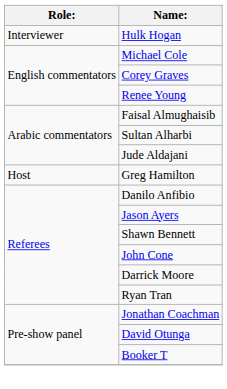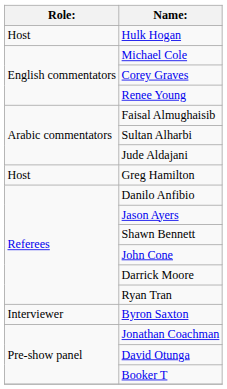 <table class=wikitable style="font-size:90%; margin: 0.5em 0 0.5em 1em; float: right; clear: right;">
 <tr>
 <th>Role:</th>
 <th>Name:</th>
 </tr>
 <tr>
-<td>Interviewer</td>
+<td rowspan=1>Host</td>
 <td><a href='#'>Hulk Hogan</a></td>
 </tr>
 <tr>
 <td rowspan=3>English commentators</td>
 <td><a href='#'>Michael Cole</a></td>
 </tr>
 <tr>
 <td><a href='#'>Corey Graves</a></td>
 </tr>
 <tr>
 <td><a href='#'>Renee Young</a></td>
 </tr>
 <tr>
 <td rowspan=3>Arabic commentators</td>
 <td>Faisal Almughaisib</td>
 </tr>
 <tr>
 <td>Sultan Alharbi</td>
 </tr>
 <tr>
 <td>Jude Aldajani</td>
 </tr>
 <tr>
 <td rowspan=1>Host</td>
 <td>Greg Hamilton</td>
 </tr>
 <tr>
 <td rowspan=6><a href='#'>Referees</a></td>
 <td>Danilo Anfibio</td>
 </tr>
 <tr>
 <td><a href='#'>Jason Ayers</a></td>
 </tr>
 <tr>
 <td>Shawn Bennett</td>
 </tr>
 <tr>
 <td><a href='#'>John Cone</a></td>
 </tr>
 <tr>
 <td>Darrick Moore</td>
 </tr>
 <tr>
 <td>Ryan Tran</td>
 </tr>
 <tr>
+<td>Interviewer</td>
+<td><a href='#'>Byron Saxton</a></td>
+</tr>
+<tr>
 <td rowspan=3>Pre-show panel</td>
 <td><a href='#'>Jonathan Coachman</a></td>
 </tr>
 <tr>
 <td><a href='#'>David Otunga</a></td>
 </tr>
 <tr>
 <td><a href='#'>Booker T</a></td>
 </tr>
 <tr>
 </tr>
 </table>
